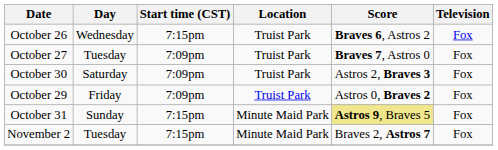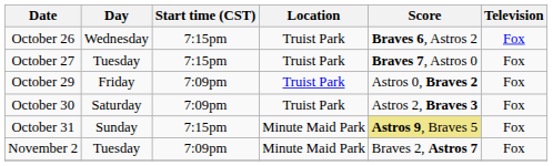 <table class="wikitable" style="text-align:center;">
 <tr>
 <th>Date</th>
 <th>Day</th>
 <th>Start time (CST)</th>
 <th>Location</th>
 <th>Score</th>
 <th>Television</th>
 </tr>
 <tr>
 <td>October 26</td>
 <td>Wednesday</td>
 <td>7:15pm</td>
 <td>Truist Park</td>
 <td><strong>Braves 6</strong>, Astros 2</td>
 <td><a href='#'>Fox</a></td>
 </tr>
 <tr>
 <td>October 27</td>
 <td>Tuesday</td>
-<td>7:09pm</td>
+<td>7:15pm</td>
 <td>Truist Park</td>
 <td><strong>Braves 7</strong>, Astros 0</td>
+<td>Fox</td>
+</tr>
+<tr>
+<td>October 29</td>
+<td>Friday</td>
+<td>7:09pm</td>
+<td><a href='#'>Truist Park</a></td>
+<td>Astros 0, <strong>Braves 2</strong></td>
 <td>Fox</td>
 </tr>
 <tr>
 <td>October 30</td>
 <td>Saturday</td>
 <td>7:09pm</td>
 <td>Truist Park</td>
 <td>Astros 2, <strong>Braves 3</strong></td>
-<td>Fox</td>
-</tr>
-<tr>
-<td>October 29</td>
-<td>Friday</td>
-<td>7:09pm</td>
-<td><a href='#'>Truist Park</a></td>
-<td>Astros 0, <strong>Braves 2</strong></td>
 <td>Fox</td>
 </tr>
 <tr>
 <td>October 31</td>
 <td>Sunday</td>
 <td>7:15pm</td>
 <td>Minute Maid Park</td>
 <td style="background: khaki;"><strong>Astros 9</strong>, Braves 5</td>
 <td>Fox</td>
 </tr>
 <tr>
 <td>November 2</td>
 <td>Tuesday</td>
-<td>7:15pm</td>
+<td>7:09pm</td>
 <td>Minute Maid Park</td>
 <td>Braves 2, <strong>Astros 7</strong></td>
 <td>Fox</td>
 </tr>
 <tr>
 </tr>
 </table>
